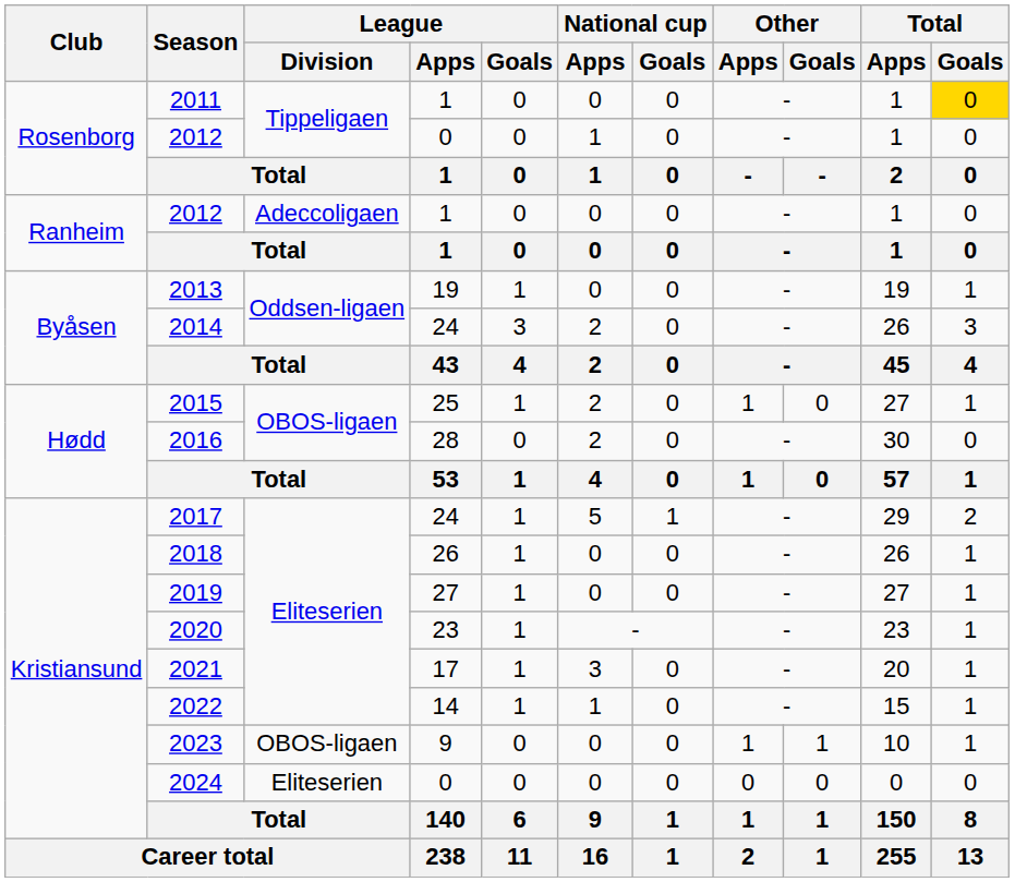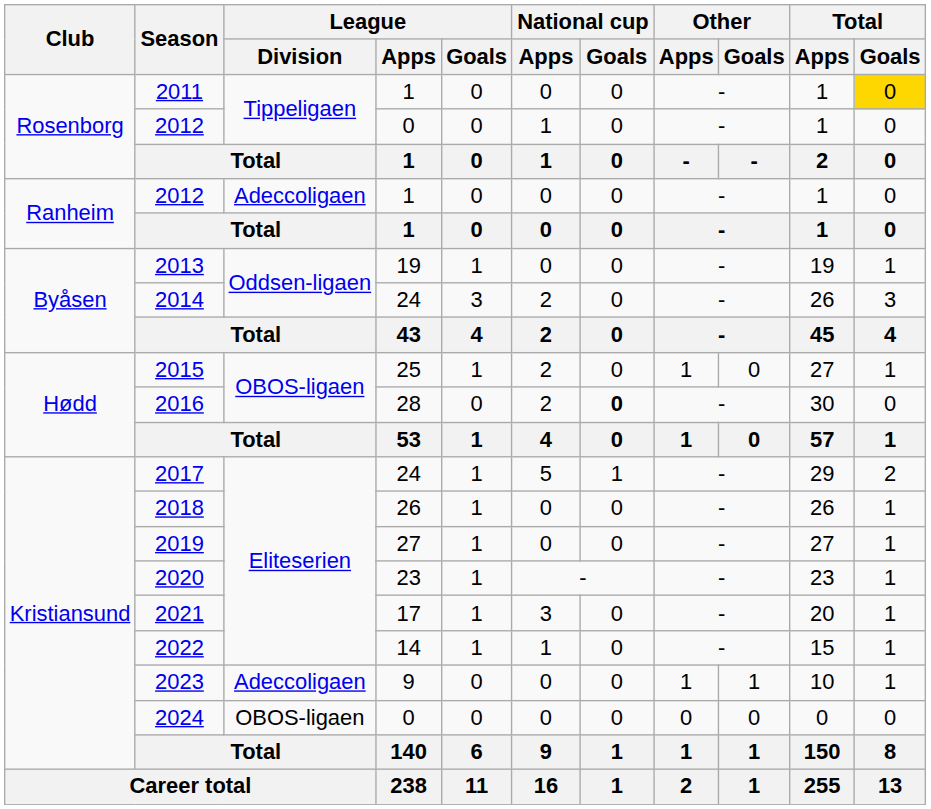 <table class="wikitable" style="text-align: center;">
 <tr>
 <th rowspan="2">Club</th>
 <th rowspan="2">Season</th>
 <th colspan="3">League</th>
 <th colspan="2">National cup</th>
 <th colspan="2">Other</th>
 <th colspan="2">Total</th>
 </tr>
 <tr>
 <th>Division</th>
 <th>Apps</th>
 <th>Goals</th>
 <th>Apps</th>
 <th>Goals</th>
 <th>Apps</th>
 <th>Goals</th>
 <th>Apps</th>
 <th>Goals</th>
 </tr>
 <tr>
 <td rowspan="3"><a href='#'>Rosenborg</a></td>
 <td><a href='#'>2011</a></td>
 <td rowspan="2"><a href='#'>Tippeligaen</a></td>
 <td>1</td>
 <td>0</td>
 <td>0</td>
 <td>0</td>
 <td colspan="2">-</td>
 <td>1</td>
 <td style="background: gold;">0</td>
 </tr>
 <tr>
 <td><a href='#'>2012</a></td>
 <td>0</td>
 <td>0</td>
 <td>1</td>
 <td>0</td>
 <td colspan="2">-</td>
 <td>1</td>
 <td>0</td>
 </tr>
 <tr>
 <th colspan="2">Total</th>
 <th>1</th>
 <th>0</th>
 <th>1</th>
 <th>0</th>
 <th>-</th>
 <th>-</th>
 <th>2</th>
 <th>0</th>
 </tr>
 <tr>
 <td rowspan="2"><a href='#'>Ranheim</a></td>
 <td><a href='#'>2012</a></td>
 <td><a href='#'>Adeccoligaen</a></td>
 <td>1</td>
 <td>0</td>
 <td>0</td>
 <td>0</td>
 <td colspan="2">-</td>
 <td>1</td>
 <td>0</td>
 </tr>
 <tr>
 <th colspan="2">Total</th>
 <th>1</th>
 <th>0</th>
 <th>0</th>
 <th>0</th>
 <th colspan="2">-</th>
 <th>1</th>
 <th>0</th>
 </tr>
 <tr>
 <td rowspan="3"><a href='#'>Byåsen</a></td>
 <td><a href='#'>2013</a></td>
 <td rowspan="2"><a href='#'>Oddsen-ligaen</a></td>
 <td>19</td>
 <td>1</td>
 <td>0</td>
 <td>0</td>
 <td colspan="2">-</td>
 <td>19</td>
 <td>1</td>
 </tr>
 <tr>
 <td><a href='#'>2014</a></td>
 <td>24</td>
 <td>3</td>
 <td>2</td>
 <td>0</td>
 <td colspan="2">-</td>
 <td>26</td>
 <td>3</td>
 </tr>
 <tr>
 <th colspan="2">Total</th>
 <th>43</th>
 <th>4</th>
 <th>2</th>
 <th>0</th>
 <th colspan="2">-</th>
 <th>45</th>
 <th>4</th>
 </tr>
 <tr>
 <td rowspan="3"><a href='#'>Hødd</a></td>
 <td><a href='#'>2015</a></td>
 <td rowspan="2"><a href='#'>OBOS-ligaen</a></td>
 <td>25</td>
 <td>1</td>
 <td>2</td>
 <td>0</td>
 <td>1</td>
 <td>0</td>
 <td>27</td>
 <td>1</td>
 </tr>
 <tr>
 <td><a href='#'>2016</a></td>
 <td>28</td>
 <td>0</td>
 <td>2</td>
-<td>0</td>
+<td><strong>0</strong></td>
 <td colspan="2">-</td>
 <td>30</td>
 <td>0</td>
 </tr>
 <tr>
 <th colspan="2">Total</th>
 <th>53</th>
 <th>1</th>
 <th>4</th>
 <th>0</th>
 <th>1</th>
 <th>0</th>
 <th>57</th>
 <th>1</th>
 </tr>
 <tr>
 <td rowspan="9"><a href='#'>Kristiansund</a></td>
 <td><a href='#'>2017</a></td>
 <td rowspan="6"><a href='#'>Eliteserien</a></td>
 <td>24</td>
 <td>1</td>
 <td>5</td>
 <td>1</td>
 <td colspan="2">-</td>
 <td>29</td>
 <td>2</td>
 </tr>
 <tr>
 <td><a href='#'>2018</a></td>
 <td>26</td>
 <td>1</td>
 <td>0</td>
 <td>0</td>
 <td colspan="2">-</td>
 <td>26</td>
 <td>1</td>
 </tr>
 <tr>
 <td><a href='#'>2019</a></td>
 <td>27</td>
 <td>1</td>
 <td>0</td>
 <td>0</td>
 <td colspan="2">-</td>
 <td>27</td>
 <td>1</td>
 </tr>
 <tr>
 <td><a href='#'>2020</a></td>
 <td>23</td>
 <td>1</td>
 <td colspan="2">-</td>
 <td colspan="2">-</td>
 <td>23</td>
 <td>1</td>
 </tr>
 <tr>
 <td><a href='#'>2021</a></td>
 <td>17</td>
 <td>1</td>
 <td>3</td>
 <td>0</td>
 <td colspan="2">-</td>
 <td>20</td>
 <td>1</td>
 </tr>
 <tr>
 <td><a href='#'>2022</a></td>
 <td>14</td>
 <td>1</td>
 <td>1</td>
 <td>0</td>
 <td colspan="2">-</td>
 <td>15</td>
 <td>1</td>
 </tr>
 <tr>
 <td><a href='#'>2023</a></td>
-<td>OBOS-ligaen</td>
+<td><a href='#'>Adeccoligaen</a></td>
 <td>9</td>
 <td>0</td>
 <td>0</td>
 <td>0</td>
 <td>1</td>
 <td>1</td>
 <td>10</td>
 <td>1</td>
 </tr>
 <tr>
 <td><a href='#'>2024</a></td>
-<td>Eliteserien</td>
+<td>OBOS-ligaen</td>
 <td>0</td>
 <td>0</td>
 <td>0</td>
 <td>0</td>
 <td>0</td>
 <td>0</td>
 <td>0</td>
 <td>0</td>
 </tr>
 <tr>
 <th colspan="2">Total</th>
 <th>140</th>
 <th>6</th>
 <th>9</th>
 <th>1</th>
 <th>1</th>
 <th>1</th>
 <th>150</th>
 <th>8</th>
 </tr>
 <tr>
 <th colspan="3">Career total</th>
 <th>238</th>
 <th>11</th>
 <th>16</th>
 <th>1</th>
 <th>2</th>
 <th>1</th>
 <th>255</th>
 <th>13</th>
 </tr>
 </table>
